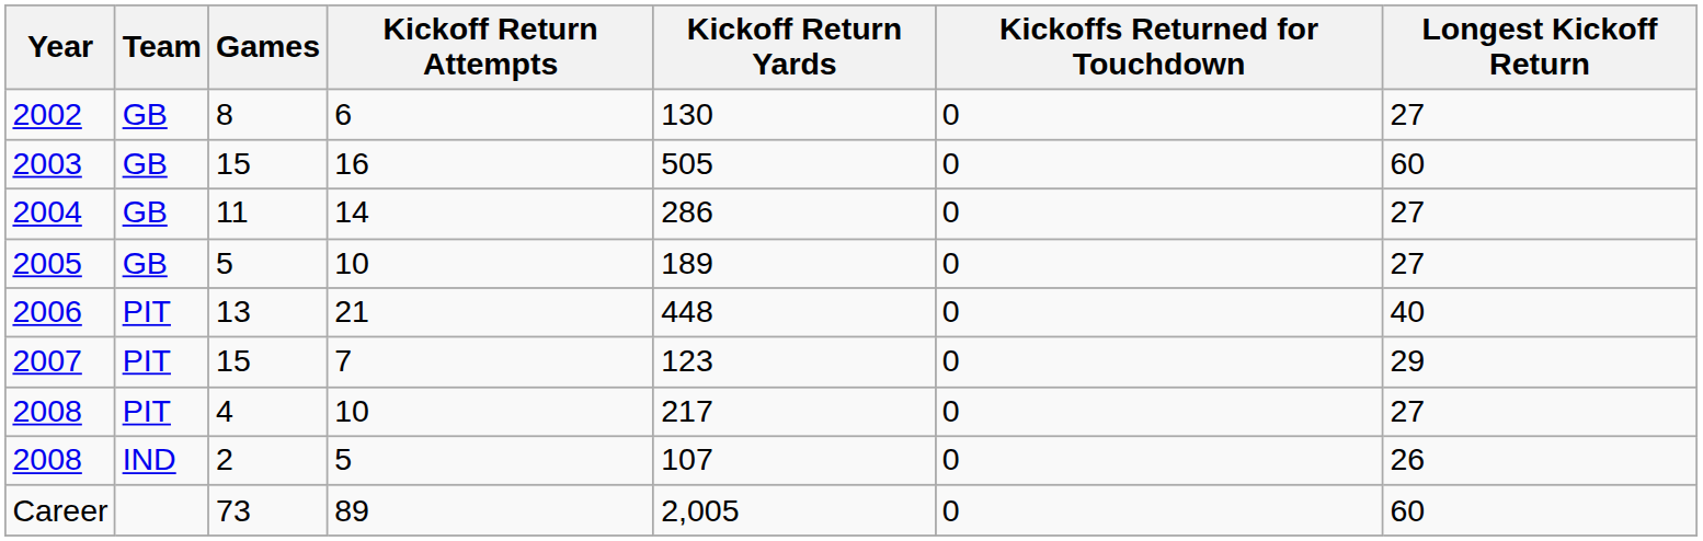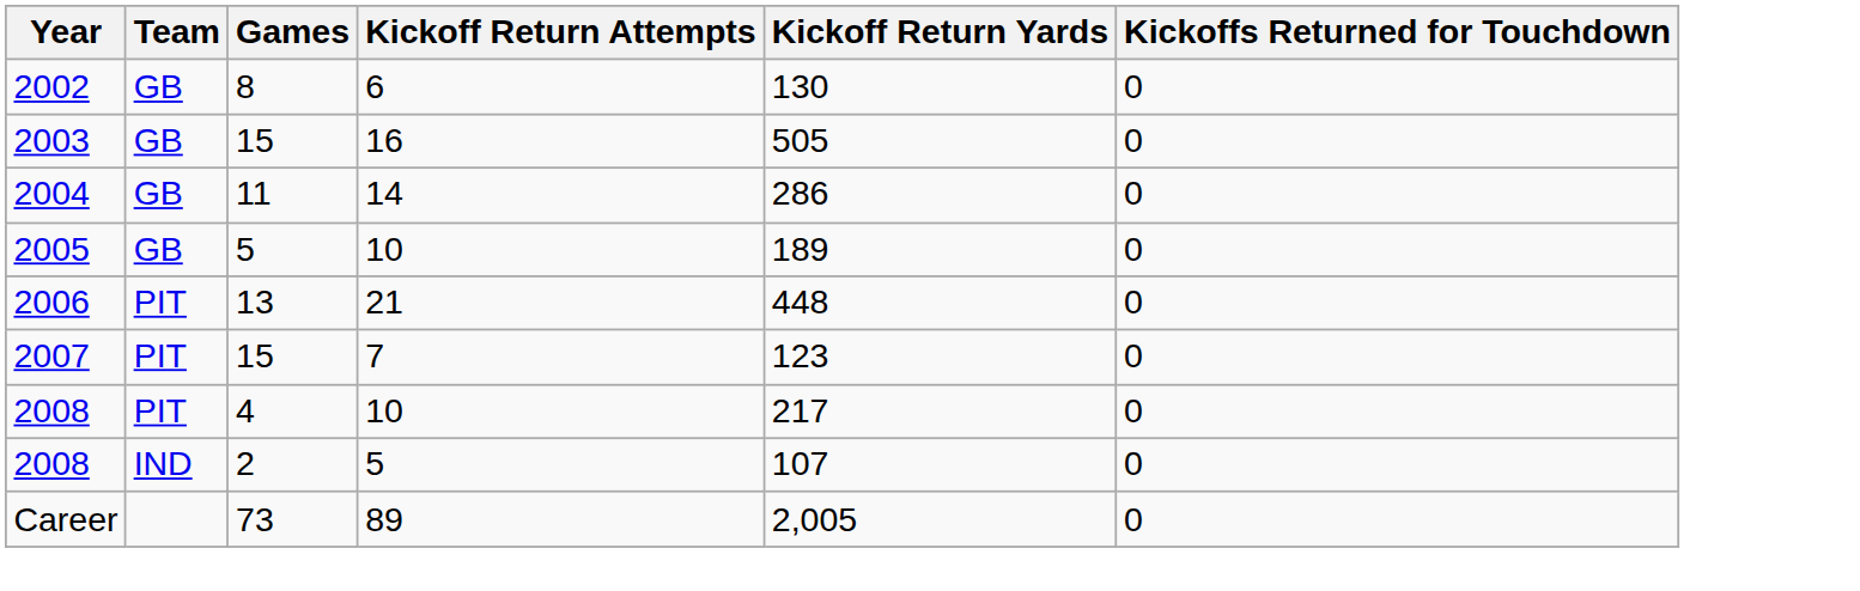 <table class="wikitable">
 <tr>
 <th>Year</th>
 <th>Team</th>
 <th>Games</th>
 <th>Kickoff Return Attempts</th>
 <th>Kickoff Return Yards</th>
 <th>Kickoffs Returned for Touchdown</th>
-<th>Longest Kickoff Return</th>
 </tr>
 <tr>
 <td><a href='#'>2002</a></td>
 <td><a href='#'>GB</a></td>
 <td>8</td>
 <td>6</td>
 <td>130</td>
 <td>0</td>
-<td>27</td>
 </tr>
 <tr>
 <td><a href='#'>2003</a></td>
 <td><a href='#'>GB</a></td>
 <td>15</td>
 <td>16</td>
 <td>505</td>
 <td>0</td>
-<td>60</td>
 </tr>
 <tr>
 <td><a href='#'>2004</a></td>
 <td><a href='#'>GB</a></td>
 <td>11</td>
 <td>14</td>
 <td>286</td>
 <td>0</td>
-<td>27</td>
 </tr>
 <tr>
 <td><a href='#'>2005</a></td>
 <td><a href='#'>GB</a></td>
 <td>5</td>
 <td>10</td>
 <td>189</td>
 <td>0</td>
-<td>27</td>
 </tr>
 <tr>
 <td><a href='#'>2006</a></td>
 <td><a href='#'>PIT</a></td>
 <td>13</td>
 <td>21</td>
 <td>448</td>
 <td>0</td>
-<td>40</td>
 </tr>
 <tr>
 <td><a href='#'>2007</a></td>
 <td><a href='#'>PIT</a></td>
 <td>15</td>
 <td>7</td>
 <td>123</td>
 <td>0</td>
-<td>29</td>
 </tr>
 <tr>
 <td><a href='#'>2008</a></td>
 <td><a href='#'>PIT</a></td>
 <td>4</td>
 <td>10</td>
 <td>217</td>
 <td>0</td>
-<td>27</td>
 </tr>
 <tr>
 <td><a href='#'>2008</a></td>
 <td><a href='#'>IND</a></td>
 <td>2</td>
 <td>5</td>
 <td>107</td>
 <td>0</td>
-<td>26</td>
 </tr>
 <tr>
 <td>Career</td>
 <td></td>
 <td>73</td>
 <td>89</td>
 <td>2,005</td>
 <td>0</td>
-<td>60</td>
 </tr>
 </table>
